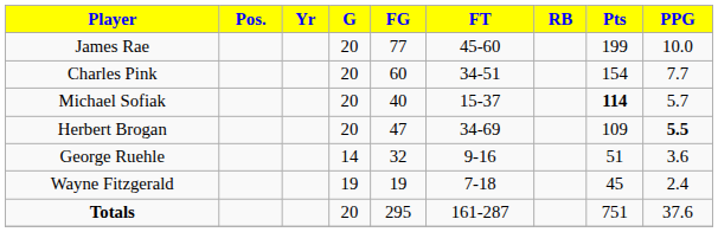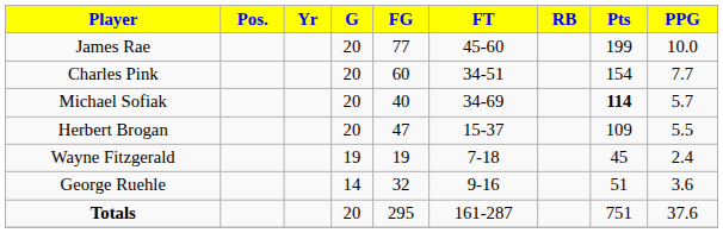 <table class="wikitable" width="650">
 <tr align="center"  style="background:yellow;color:blue;">
 <td><strong>Player</strong></td>
 <td><strong>Pos.</strong></td>
 <td><strong>Yr</strong></td>
 <td><strong>G</strong></td>
 <td><strong>FG</strong></td>
 <td><strong>FT</strong></td>
 <td><strong>RB</strong></td>
 <td><strong>Pts</strong></td>
 <td><strong>PPG</strong></td>
 </tr>
 <tr align="center" bgcolor="">
 <td>James Rae</td>
 <td></td>
 <td></td>
 <td>20</td>
 <td>77</td>
 <td>45-60</td>
 <td></td>
 <td>199</td>
 <td>10.0</td>
 </tr>
 <tr align="center" bgcolor="">
 <td>Charles Pink</td>
 <td></td>
 <td></td>
 <td>20</td>
 <td>60</td>
 <td>34-51</td>
 <td></td>
 <td>154</td>
 <td>7.7</td>
 </tr>
 <tr align="center" bgcolor="">
 <td>Michael Sofiak</td>
 <td></td>
 <td></td>
 <td>20</td>
 <td>40</td>
-<td>15-37</td>
+<td>34-69</td>
 <td></td>
 <td><strong>114</strong></td>
 <td>5.7</td>
 </tr>
 <tr align="center" bgcolor="">
 <td>Herbert Brogan</td>
 <td></td>
 <td></td>
 <td>20</td>
 <td>47</td>
-<td>34-69</td>
+<td>15-37</td>
 <td></td>
 <td>109</td>
-<td><strong>5.5</strong></td>
+<td>5.5</td>
+</tr>
+<tr align="center" bgcolor="">
+<td>Wayne Fitzgerald</td>
+<td></td>
+<td></td>
+<td>19</td>
+<td>19</td>
+<td>7-18</td>
+<td></td>
+<td>45</td>
+<td>2.4</td>
 </tr>
 <tr align="center" bgcolor="">
 <td>George Ruehle</td>
 <td></td>
 <td></td>
 <td>14</td>
 <td>32</td>
 <td>9-16</td>
 <td></td>
 <td>51</td>
 <td>3.6</td>
-</tr>
-<tr align="center" bgcolor="">
-<td>Wayne Fitzgerald</td>
-<td></td>
-<td></td>
-<td>19</td>
-<td>19</td>
-<td>7-18</td>
-<td></td>
-<td>45</td>
-<td>2.4</td>
 </tr>
 <tr align="center" bgcolor="">
 <td><strong>Totals</strong></td>
 <td></td>
 <td></td>
 <td>20</td>
 <td>295</td>
 <td>161-287</td>
 <td></td>
 <td>751</td>
 <td>37.6</td>
 </tr>
 <tr align="center" bgcolor="">
 </tr>
 </table>
